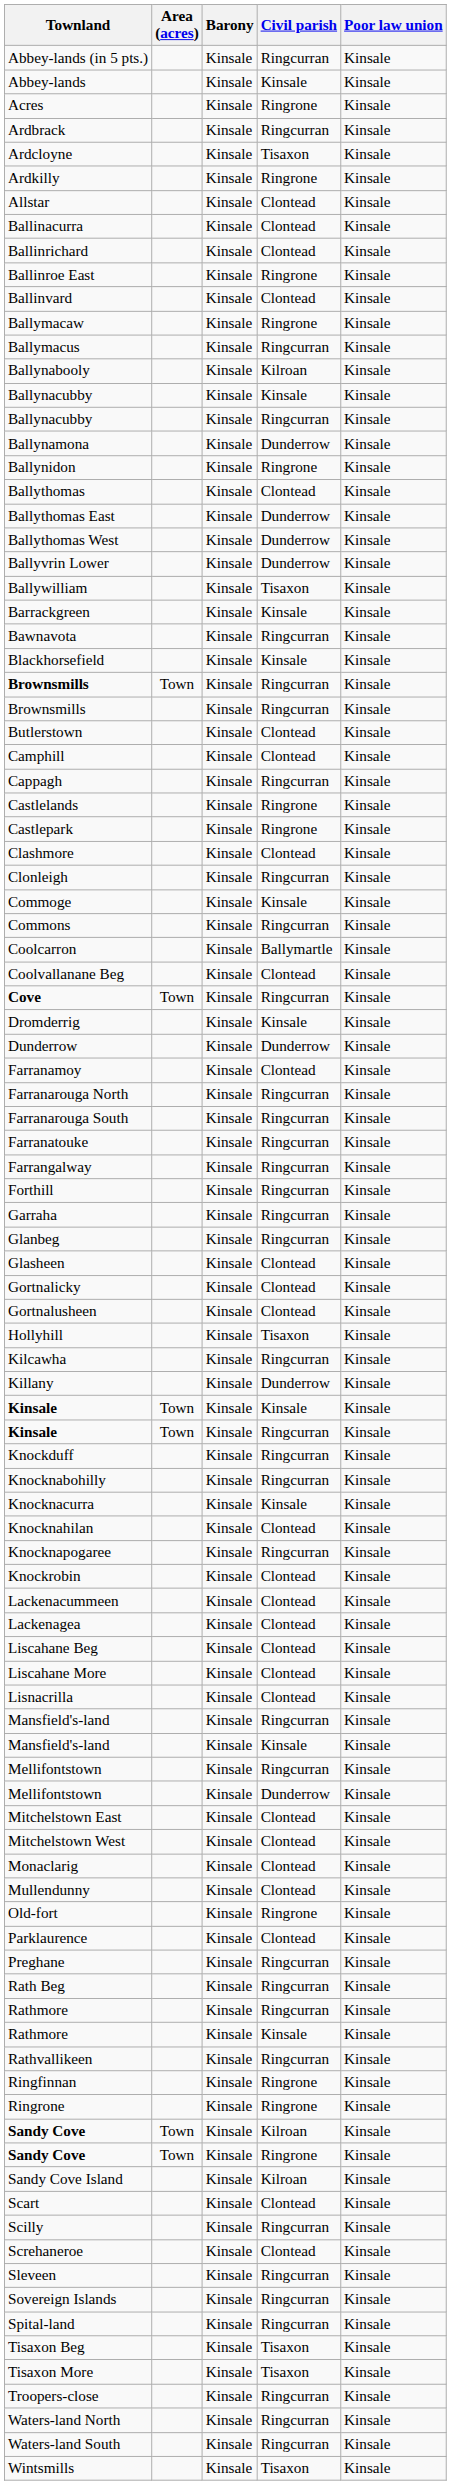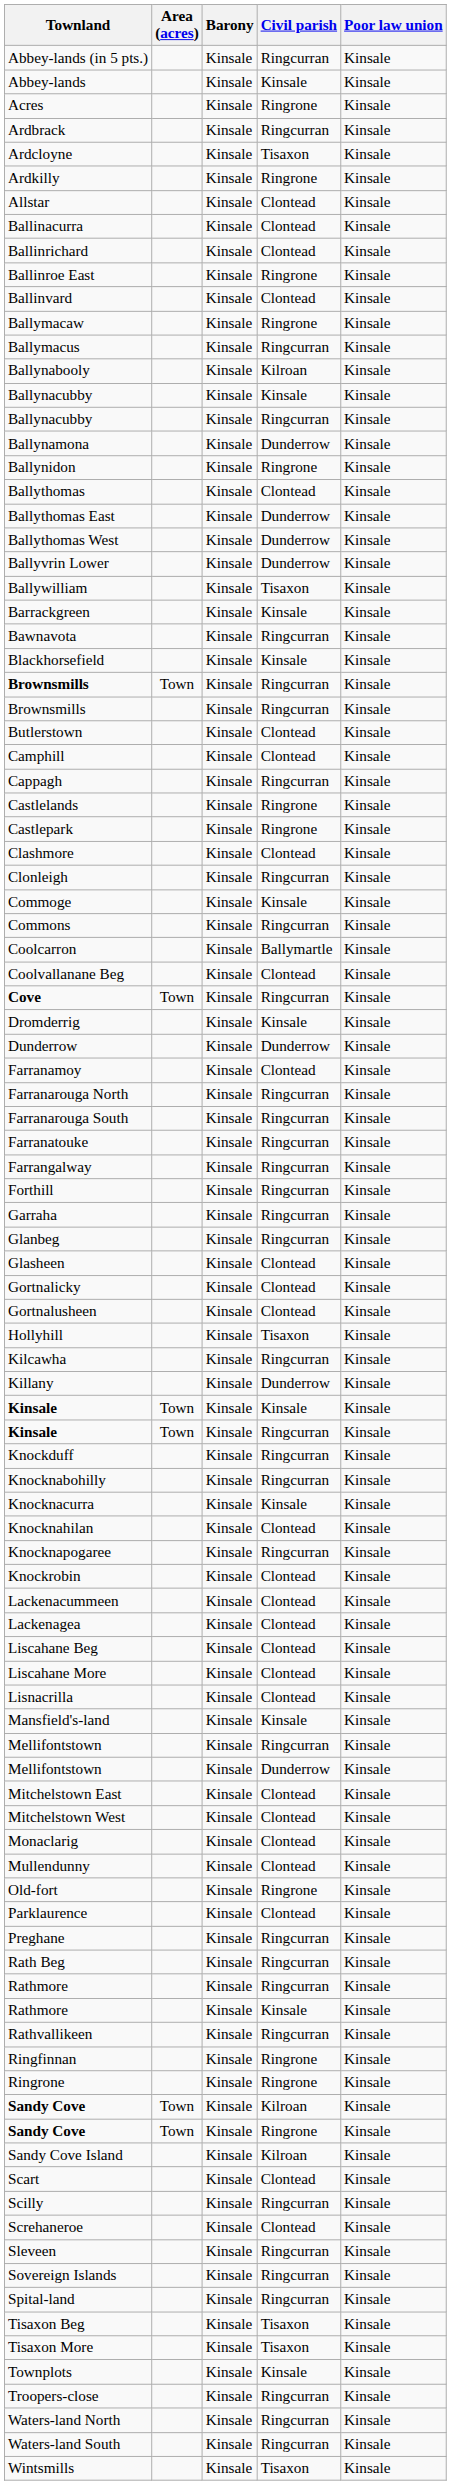 <table class="wikitable sortable" style="border:1px;">
 <tr>
 <th>Townland</th>
 <th>Area<br>(<a href='#'>acres</a>)</th>
 <th>Barony</th>
 <th><a href='#'>Civil parish</a></th>
 <th><a href='#'>Poor law union</a></th>
 </tr>
 <tr>
 <td>Abbey-lands (in 5 pts.)</td>
 <td align="right"></td>
 <td>Kinsale</td>
 <td>Ringcurran</td>
 <td>Kinsale</td>
 </tr>
 <tr>
 <td>Abbey-lands</td>
 <td align="right"></td>
 <td>Kinsale</td>
 <td>Kinsale</td>
 <td>Kinsale</td>
 </tr>
 <tr>
 <td>Acres</td>
 <td align="right"></td>
 <td>Kinsale</td>
 <td>Ringrone</td>
 <td>Kinsale</td>
 </tr>
 <tr>
 <td>Ardbrack</td>
 <td align="right"></td>
 <td>Kinsale</td>
 <td>Ringcurran</td>
 <td>Kinsale</td>
 </tr>
 <tr>
 <td>Ardcloyne</td>
 <td align="right"></td>
 <td>Kinsale</td>
 <td>Tisaxon</td>
 <td>Kinsale</td>
 </tr>
 <tr>
 <td>Ardkilly</td>
 <td align="right"></td>
 <td>Kinsale</td>
 <td>Ringrone</td>
 <td>Kinsale</td>
 </tr>
 <tr>
 <td>Allstar</td>
 <td align="right"></td>
 <td>Kinsale</td>
 <td>Clontead</td>
 <td>Kinsale</td>
 </tr>
 <tr>
 <td>Ballinacurra</td>
 <td align="right"></td>
 <td>Kinsale</td>
 <td>Clontead</td>
 <td>Kinsale</td>
 </tr>
 <tr>
 <td>Ballinrichard</td>
 <td align="right"></td>
 <td>Kinsale</td>
 <td>Clontead</td>
 <td>Kinsale</td>
 </tr>
 <tr>
 <td>Ballinroe East</td>
 <td align="right"></td>
 <td>Kinsale</td>
 <td>Ringrone</td>
 <td>Kinsale</td>
 </tr>
 <tr>
 <td>Ballinvard</td>
 <td align="right"></td>
 <td>Kinsale</td>
 <td>Clontead</td>
 <td>Kinsale</td>
 </tr>
 <tr>
 <td>Ballymacaw</td>
 <td align="right"></td>
 <td>Kinsale</td>
 <td>Ringrone</td>
 <td>Kinsale</td>
 </tr>
 <tr>
 <td>Ballymacus</td>
 <td align="right"></td>
 <td>Kinsale</td>
 <td>Ringcurran</td>
 <td>Kinsale</td>
 </tr>
 <tr>
 <td>Ballynabooly</td>
 <td align="right"></td>
 <td>Kinsale</td>
 <td>Kilroan</td>
 <td>Kinsale</td>
 </tr>
 <tr>
 <td>Ballynacubby</td>
 <td align="right"></td>
 <td>Kinsale</td>
 <td>Kinsale</td>
 <td>Kinsale</td>
 </tr>
 <tr>
 <td>Ballynacubby</td>
 <td align="right"></td>
 <td>Kinsale</td>
 <td>Ringcurran</td>
 <td>Kinsale</td>
 </tr>
 <tr>
 <td>Ballynamona</td>
 <td align="right"></td>
 <td>Kinsale</td>
 <td>Dunderrow</td>
 <td>Kinsale</td>
 </tr>
 <tr>
 <td>Ballynidon</td>
 <td align="right"></td>
 <td>Kinsale</td>
 <td>Ringrone</td>
 <td>Kinsale</td>
 </tr>
 <tr>
 <td>Ballythomas</td>
 <td align="right"></td>
 <td>Kinsale</td>
 <td>Clontead</td>
 <td>Kinsale</td>
 </tr>
 <tr>
 <td>Ballythomas East</td>
 <td align="right"></td>
 <td>Kinsale</td>
 <td>Dunderrow</td>
 <td>Kinsale</td>
 </tr>
 <tr>
 <td>Ballythomas West</td>
 <td align="right"></td>
 <td>Kinsale</td>
 <td>Dunderrow</td>
 <td>Kinsale</td>
 </tr>
 <tr>
 <td>Ballyvrin Lower</td>
 <td align="right"></td>
 <td>Kinsale</td>
 <td>Dunderrow</td>
 <td>Kinsale</td>
 </tr>
 <tr>
 <td>Ballywilliam</td>
 <td align="right"></td>
 <td>Kinsale</td>
 <td>Tisaxon</td>
 <td>Kinsale</td>
 </tr>
 <tr>
 <td>Barrackgreen</td>
 <td align="right"></td>
 <td>Kinsale</td>
 <td>Kinsale</td>
 <td>Kinsale</td>
 </tr>
 <tr>
 <td>Bawnavota</td>
 <td align="right"></td>
 <td>Kinsale</td>
 <td>Ringcurran</td>
 <td>Kinsale</td>
 </tr>
 <tr>
 <td>Blackhorsefield</td>
 <td align="right"></td>
 <td>Kinsale</td>
 <td>Kinsale</td>
 <td>Kinsale</td>
 </tr>
 <tr>
 <td><strong>Brownsmills</strong></td>
 <td align="center"> Town</td>
 <td>Kinsale</td>
 <td>Ringcurran</td>
 <td>Kinsale</td>
 </tr>
 <tr>
 <td>Brownsmills</td>
 <td align="right"></td>
 <td>Kinsale</td>
 <td>Ringcurran</td>
 <td>Kinsale</td>
 </tr>
 <tr>
 <td>Butlerstown</td>
 <td align="right"></td>
 <td>Kinsale</td>
 <td>Clontead</td>
 <td>Kinsale</td>
 </tr>
 <tr>
 <td>Camphill</td>
 <td align="right"></td>
 <td>Kinsale</td>
 <td>Clontead</td>
 <td>Kinsale</td>
 </tr>
 <tr>
 <td>Cappagh</td>
 <td align="right"></td>
 <td>Kinsale</td>
 <td>Ringcurran</td>
 <td>Kinsale</td>
 </tr>
 <tr>
 <td>Castlelands</td>
 <td align="right"></td>
 <td>Kinsale</td>
 <td>Ringrone</td>
 <td>Kinsale</td>
 </tr>
 <tr>
 <td>Castlepark</td>
 <td align="right"></td>
 <td>Kinsale</td>
 <td>Ringrone</td>
 <td>Kinsale</td>
 </tr>
 <tr>
 <td>Clashmore</td>
 <td align="right"></td>
 <td>Kinsale</td>
 <td>Clontead</td>
 <td>Kinsale</td>
 </tr>
 <tr>
 <td>Clonleigh</td>
 <td align="right"></td>
 <td>Kinsale</td>
 <td>Ringcurran</td>
 <td>Kinsale</td>
 </tr>
 <tr>
 <td>Commoge</td>
 <td align="right"></td>
 <td>Kinsale</td>
 <td>Kinsale</td>
 <td>Kinsale</td>
 </tr>
 <tr>
 <td>Commons</td>
 <td align="right"></td>
 <td>Kinsale</td>
 <td>Ringcurran</td>
 <td>Kinsale</td>
 </tr>
 <tr>
 <td>Coolcarron</td>
 <td align="right"></td>
 <td>Kinsale</td>
 <td>Ballymartle</td>
 <td>Kinsale</td>
 </tr>
 <tr>
 <td>Coolvallanane Beg</td>
 <td align="right"></td>
 <td>Kinsale</td>
 <td>Clontead</td>
 <td>Kinsale</td>
 </tr>
 <tr>
 <td><strong>Cove</strong></td>
 <td align="center"> Town</td>
 <td>Kinsale</td>
 <td>Ringcurran</td>
 <td>Kinsale</td>
 </tr>
 <tr>
 <td>Dromderrig</td>
 <td align="right"></td>
 <td>Kinsale</td>
 <td>Kinsale</td>
 <td>Kinsale</td>
 </tr>
 <tr>
 <td>Dunderrow</td>
 <td align="right"></td>
 <td>Kinsale</td>
 <td>Dunderrow</td>
 <td>Kinsale</td>
 </tr>
 <tr>
 <td>Farranamoy</td>
 <td align="right"></td>
 <td>Kinsale</td>
 <td>Clontead</td>
 <td>Kinsale</td>
 </tr>
 <tr>
 <td>Farranarouga North</td>
 <td align="right"></td>
 <td>Kinsale</td>
 <td>Ringcurran</td>
 <td>Kinsale</td>
 </tr>
 <tr>
 <td>Farranarouga South</td>
 <td align="right"></td>
 <td>Kinsale</td>
 <td>Ringcurran</td>
 <td>Kinsale</td>
 </tr>
 <tr>
 <td>Farranatouke</td>
 <td align="right"></td>
 <td>Kinsale</td>
 <td>Ringcurran</td>
 <td>Kinsale</td>
 </tr>
 <tr>
 <td>Farrangalway</td>
 <td align="right"></td>
 <td>Kinsale</td>
 <td>Ringcurran</td>
 <td>Kinsale</td>
 </tr>
 <tr>
 <td>Forthill</td>
 <td align="right"></td>
 <td>Kinsale</td>
 <td>Ringcurran</td>
 <td>Kinsale</td>
 </tr>
 <tr>
 <td>Garraha</td>
 <td align="right"></td>
 <td>Kinsale</td>
 <td>Ringcurran</td>
 <td>Kinsale</td>
 </tr>
 <tr>
 <td>Glanbeg</td>
 <td align="right"></td>
 <td>Kinsale</td>
 <td>Ringcurran</td>
 <td>Kinsale</td>
 </tr>
 <tr>
 <td>Glasheen</td>
 <td align="right"></td>
 <td>Kinsale</td>
 <td>Clontead</td>
 <td>Kinsale</td>
 </tr>
 <tr>
 <td>Gortnalicky</td>
 <td align="right"></td>
 <td>Kinsale</td>
 <td>Clontead</td>
 <td>Kinsale</td>
 </tr>
 <tr>
 <td>Gortnalusheen</td>
 <td align="right"></td>
 <td>Kinsale</td>
 <td>Clontead</td>
 <td>Kinsale</td>
 </tr>
 <tr>
 <td>Hollyhill</td>
 <td align="right"></td>
 <td>Kinsale</td>
 <td>Tisaxon</td>
 <td>Kinsale</td>
 </tr>
 <tr>
 <td>Kilcawha</td>
 <td align="right"></td>
 <td>Kinsale</td>
 <td>Ringcurran</td>
 <td>Kinsale</td>
 </tr>
 <tr>
 <td>Killany</td>
 <td align="right"></td>
 <td>Kinsale</td>
 <td>Dunderrow</td>
 <td>Kinsale</td>
 </tr>
 <tr>
 <td><strong>Kinsale</strong></td>
 <td align="center"> Town</td>
 <td>Kinsale</td>
 <td>Kinsale</td>
 <td>Kinsale</td>
 </tr>
 <tr>
 <td><strong>Kinsale</strong></td>
 <td align="center"> Town</td>
 <td>Kinsale</td>
 <td>Ringcurran</td>
 <td>Kinsale</td>
 </tr>
 <tr>
 <td>Knockduff</td>
 <td align="right"></td>
 <td>Kinsale</td>
 <td>Ringcurran</td>
 <td>Kinsale</td>
 </tr>
 <tr>
 <td>Knocknabohilly</td>
 <td align="right"></td>
 <td>Kinsale</td>
 <td>Ringcurran</td>
 <td>Kinsale</td>
 </tr>
 <tr>
 <td>Knocknacurra</td>
 <td align="right"></td>
 <td>Kinsale</td>
 <td>Kinsale</td>
 <td>Kinsale</td>
 </tr>
 <tr>
 <td>Knocknahilan</td>
 <td align="right"></td>
 <td>Kinsale</td>
 <td>Clontead</td>
 <td>Kinsale</td>
 </tr>
 <tr>
 <td>Knocknapogaree</td>
 <td align="right"></td>
 <td>Kinsale</td>
 <td>Ringcurran</td>
 <td>Kinsale</td>
 </tr>
 <tr>
 <td>Knockrobin</td>
 <td align="right"></td>
 <td>Kinsale</td>
 <td>Clontead</td>
 <td>Kinsale</td>
 </tr>
 <tr>
 <td>Lackenacummeen</td>
 <td align="right"></td>
 <td>Kinsale</td>
 <td>Clontead</td>
 <td>Kinsale</td>
 </tr>
 <tr>
 <td>Lackenagea</td>
 <td align="right"></td>
 <td>Kinsale</td>
 <td>Clontead</td>
 <td>Kinsale</td>
 </tr>
 <tr>
 <td>Liscahane Beg</td>
 <td align="right"></td>
 <td>Kinsale</td>
 <td>Clontead</td>
 <td>Kinsale</td>
 </tr>
 <tr>
 <td>Liscahane More</td>
 <td align="right"></td>
 <td>Kinsale</td>
 <td>Clontead</td>
 <td>Kinsale</td>
 </tr>
 <tr>
 <td>Lisnacrilla</td>
 <td align="right"></td>
 <td>Kinsale</td>
 <td>Clontead</td>
 <td>Kinsale</td>
 </tr>
 <tr>
 <td>Mansfield's-land</td>
 <td align="right"></td>
 <td>Kinsale</td>
-<td>Ringcurran</td>
-<td>Kinsale</td>
-</tr>
-<tr>
-<td>Mansfield's-land</td>
-<td align="right"></td>
-<td>Kinsale</td>
 <td>Kinsale</td>
 <td>Kinsale</td>
 </tr>
 <tr>
 <td>Mellifontstown</td>
 <td align="right"></td>
 <td>Kinsale</td>
 <td>Ringcurran</td>
 <td>Kinsale</td>
 </tr>
 <tr>
 <td>Mellifontstown</td>
 <td align="right"></td>
 <td>Kinsale</td>
 <td>Dunderrow</td>
 <td>Kinsale</td>
 </tr>
 <tr>
 <td>Mitchelstown East</td>
 <td align="right"></td>
 <td>Kinsale</td>
 <td>Clontead</td>
 <td>Kinsale</td>
 </tr>
 <tr>
 <td>Mitchelstown West</td>
 <td align="right"></td>
 <td>Kinsale</td>
 <td>Clontead</td>
 <td>Kinsale</td>
 </tr>
 <tr>
 <td>Monaclarig</td>
 <td align="right"></td>
 <td>Kinsale</td>
 <td>Clontead</td>
 <td>Kinsale</td>
 </tr>
 <tr>
 <td>Mullendunny</td>
 <td align="right"></td>
 <td>Kinsale</td>
 <td>Clontead</td>
 <td>Kinsale</td>
 </tr>
 <tr>
 <td>Old-fort</td>
 <td align="right"></td>
 <td>Kinsale</td>
 <td>Ringrone</td>
 <td>Kinsale</td>
 </tr>
 <tr>
 <td>Parklaurence</td>
 <td align="right"></td>
 <td>Kinsale</td>
 <td>Clontead</td>
 <td>Kinsale</td>
 </tr>
 <tr>
 <td>Preghane</td>
 <td align="right"></td>
 <td>Kinsale</td>
 <td>Ringcurran</td>
 <td>Kinsale</td>
 </tr>
 <tr>
 <td>Rath Beg</td>
 <td align="right"></td>
 <td>Kinsale</td>
 <td>Ringcurran</td>
 <td>Kinsale</td>
 </tr>
 <tr>
 <td>Rathmore</td>
 <td align="right"></td>
 <td>Kinsale</td>
 <td>Ringcurran</td>
 <td>Kinsale</td>
 </tr>
 <tr>
 <td>Rathmore</td>
 <td align="right"></td>
 <td>Kinsale</td>
 <td>Kinsale</td>
 <td>Kinsale</td>
 </tr>
 <tr>
 <td>Rathvallikeen</td>
 <td align="right"></td>
 <td>Kinsale</td>
 <td>Ringcurran</td>
 <td>Kinsale</td>
 </tr>
 <tr>
 <td>Ringfinnan</td>
 <td align="right"></td>
 <td>Kinsale</td>
 <td>Ringrone</td>
 <td>Kinsale</td>
 </tr>
 <tr>
 <td>Ringrone</td>
 <td align="right"></td>
 <td>Kinsale</td>
 <td>Ringrone</td>
 <td>Kinsale</td>
 </tr>
 <tr>
 <td><strong>Sandy Cove</strong></td>
 <td align="center"> Town</td>
 <td>Kinsale</td>
 <td>Kilroan</td>
 <td>Kinsale</td>
 </tr>
 <tr>
 <td><strong>Sandy Cove</strong></td>
 <td align="center"> Town</td>
 <td>Kinsale</td>
 <td>Ringrone</td>
 <td>Kinsale</td>
 </tr>
 <tr>
 <td>Sandy Cove Island</td>
 <td align="right"></td>
 <td>Kinsale</td>
 <td>Kilroan</td>
 <td>Kinsale</td>
 </tr>
 <tr>
 <td>Scart</td>
 <td align="right"></td>
 <td>Kinsale</td>
 <td>Clontead</td>
 <td>Kinsale</td>
 </tr>
 <tr>
 <td>Scilly</td>
 <td align="right"></td>
 <td>Kinsale</td>
 <td>Ringcurran</td>
 <td>Kinsale</td>
 </tr>
 <tr>
 <td>Screhaneroe</td>
 <td align="right"></td>
 <td>Kinsale</td>
 <td>Clontead</td>
 <td>Kinsale</td>
 </tr>
 <tr>
 <td>Sleveen</td>
 <td align="right"></td>
 <td>Kinsale</td>
 <td>Ringcurran</td>
 <td>Kinsale</td>
 </tr>
 <tr>
 <td>Sovereign Islands</td>
 <td align="right"></td>
 <td>Kinsale</td>
 <td>Ringcurran</td>
 <td>Kinsale</td>
 </tr>
 <tr>
 <td>Spital-land</td>
 <td align="right"></td>
 <td>Kinsale</td>
 <td>Ringcurran</td>
 <td>Kinsale</td>
 </tr>
 <tr>
 <td>Tisaxon Beg</td>
 <td align="right"></td>
 <td>Kinsale</td>
 <td>Tisaxon</td>
 <td>Kinsale</td>
 </tr>
 <tr>
 <td>Tisaxon More</td>
 <td align="right"></td>
 <td>Kinsale</td>
 <td>Tisaxon</td>
 <td>Kinsale</td>
 </tr>
 <tr>
+<td>Townplots</td>
+<td align="right"></td>
+<td>Kinsale</td>
+<td>Kinsale</td>
+<td>Kinsale</td>
+</tr>
+<tr>
 <td>Troopers-close</td>
 <td align="right"></td>
 <td>Kinsale</td>
 <td>Ringcurran</td>
 <td>Kinsale</td>
 </tr>
 <tr>
 <td>Waters-land North</td>
 <td align="right"></td>
 <td>Kinsale</td>
 <td>Ringcurran</td>
 <td>Kinsale</td>
 </tr>
 <tr>
 <td>Waters-land South</td>
 <td align="right"></td>
 <td>Kinsale</td>
 <td>Ringcurran</td>
 <td>Kinsale</td>
 </tr>
 <tr>
 <td>Wintsmills</td>
 <td align="right"></td>
 <td>Kinsale</td>
 <td>Tisaxon</td>
 <td>Kinsale</td>
 </tr>
 <tr>
 </tr>
 </table>
